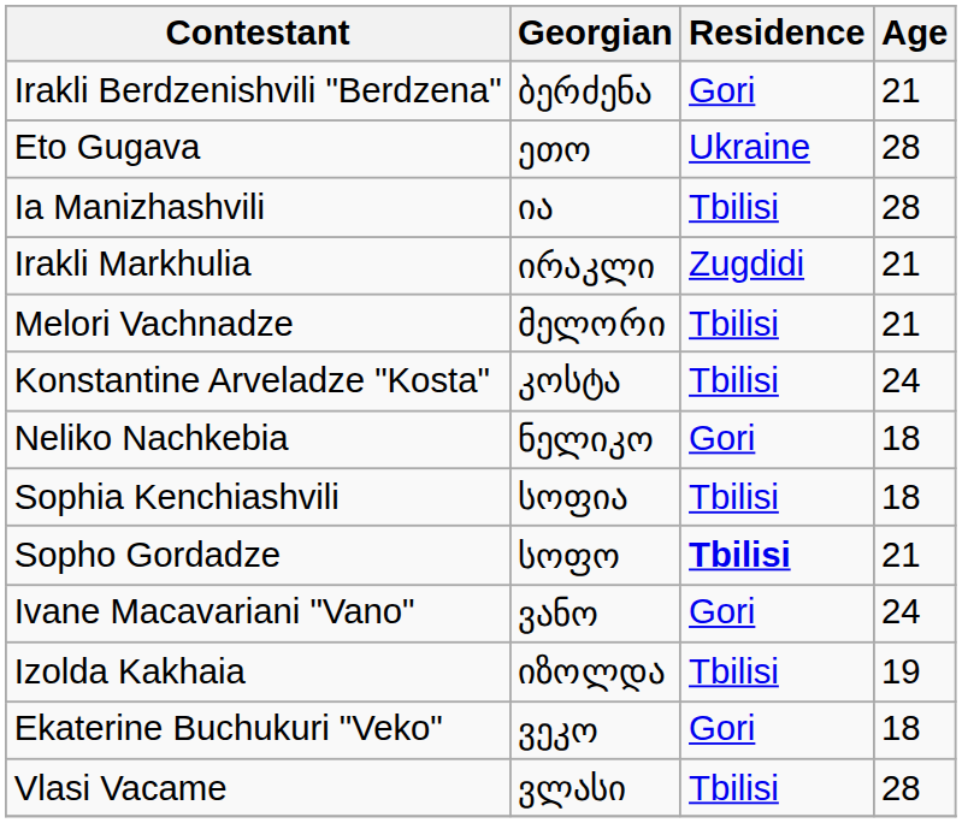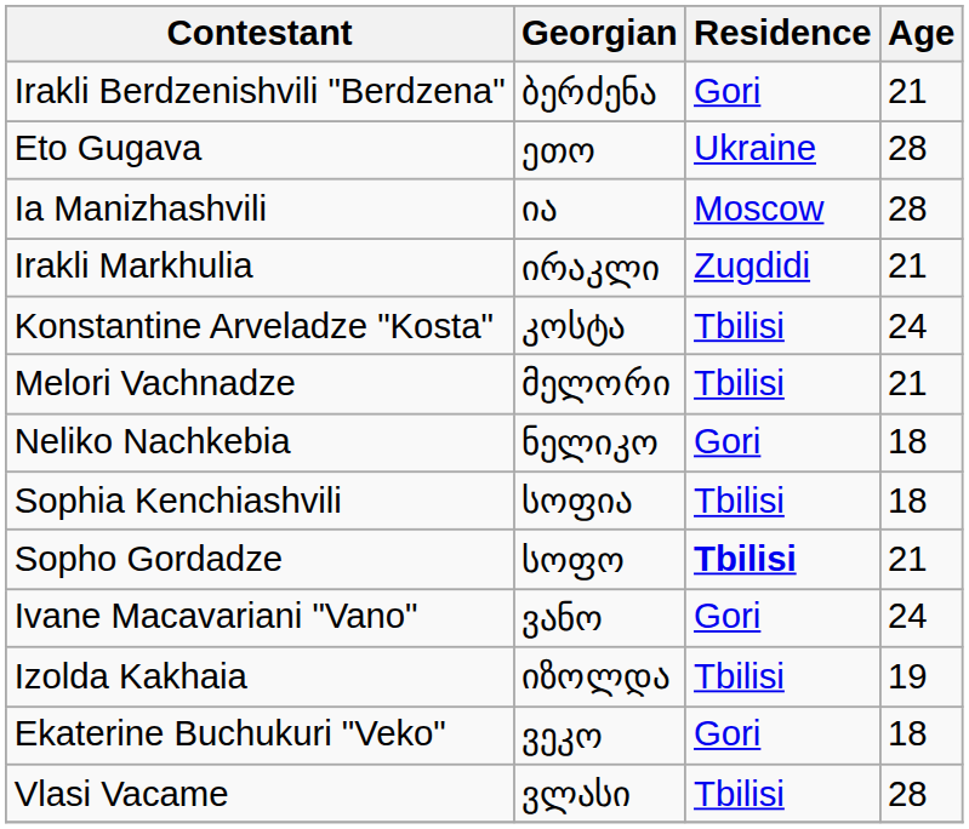 <table class=wikitable>
 <tr>
 <th>Contestant</th>
 <th>Georgian</th>
 <th>Residence</th>
 <th>Age</th>
 </tr>
 <tr>
 <td>Irakli Berdzenishvili "Berdzena"</td>
 <td>ბერძენა</td>
 <td><a href='#'>Gori</a></td>
 <td>21</td>
 </tr>
 <tr>
 <td>Eto Gugava</td>
 <td>ეთო</td>
 <td><a href='#'>Ukraine</a></td>
 <td>28</td>
 </tr>
 <tr>
 <td>Ia Manizhashvili</td>
 <td>ია</td>
-<td><a href='#'>Tbilisi</a></td>
+<td><a href='#'>Moscow</a></td>
 <td>28</td>
 </tr>
 <tr>
 <td>Irakli Markhulia</td>
 <td>ირაკლი</td>
 <td><a href='#'>Zugdidi</a></td>
 <td>21</td>
 </tr>
 <tr>
+<td>Konstantine Arveladze "Kosta"</td>
+<td>კოსტა</td>
+<td><a href='#'>Tbilisi</a></td>
+<td>24</td>
+</tr>
+<tr>
 <td>Melori Vachnadze</td>
 <td>მელორი</td>
 <td><a href='#'>Tbilisi</a></td>
 <td>21</td>
-</tr>
-<tr>
-<td>Konstantine Arveladze "Kosta"</td>
-<td>კოსტა</td>
-<td><a href='#'>Tbilisi</a></td>
-<td>24</td>
 </tr>
 <tr>
 <td>Neliko Nachkebia</td>
 <td>ნელიკო</td>
 <td><a href='#'>Gori</a></td>
 <td>18</td>
 </tr>
 <tr>
 <td>Sophia Kenchiashvili</td>
 <td>სოფია</td>
 <td><a href='#'>Tbilisi</a></td>
 <td>18</td>
 </tr>
 <tr>
 <td>Sopho Gordadze</td>
 <td>სოფო</td>
 <td><strong><a href='#'>Tbilisi</a></strong></td>
 <td>21</td>
 </tr>
 <tr>
 <td>Ivane Macavariani "Vano"</td>
 <td>ვანო</td>
 <td><a href='#'>Gori</a></td>
 <td>24</td>
 </tr>
 <tr>
 <td>Izolda Kakhaia</td>
 <td>იზოლდა</td>
 <td><a href='#'>Tbilisi</a></td>
 <td>19</td>
 </tr>
 <tr>
 <td>Ekaterine Buchukuri "Veko"</td>
 <td>ვეკო</td>
 <td><a href='#'>Gori</a></td>
 <td>18</td>
 </tr>
 <tr>
 <td>Vlasi Vacame</td>
 <td>ვლასი</td>
 <td><a href='#'>Tbilisi</a></td>
 <td>28</td>
 </tr>
 <tr>
 </tr>
 </table>
